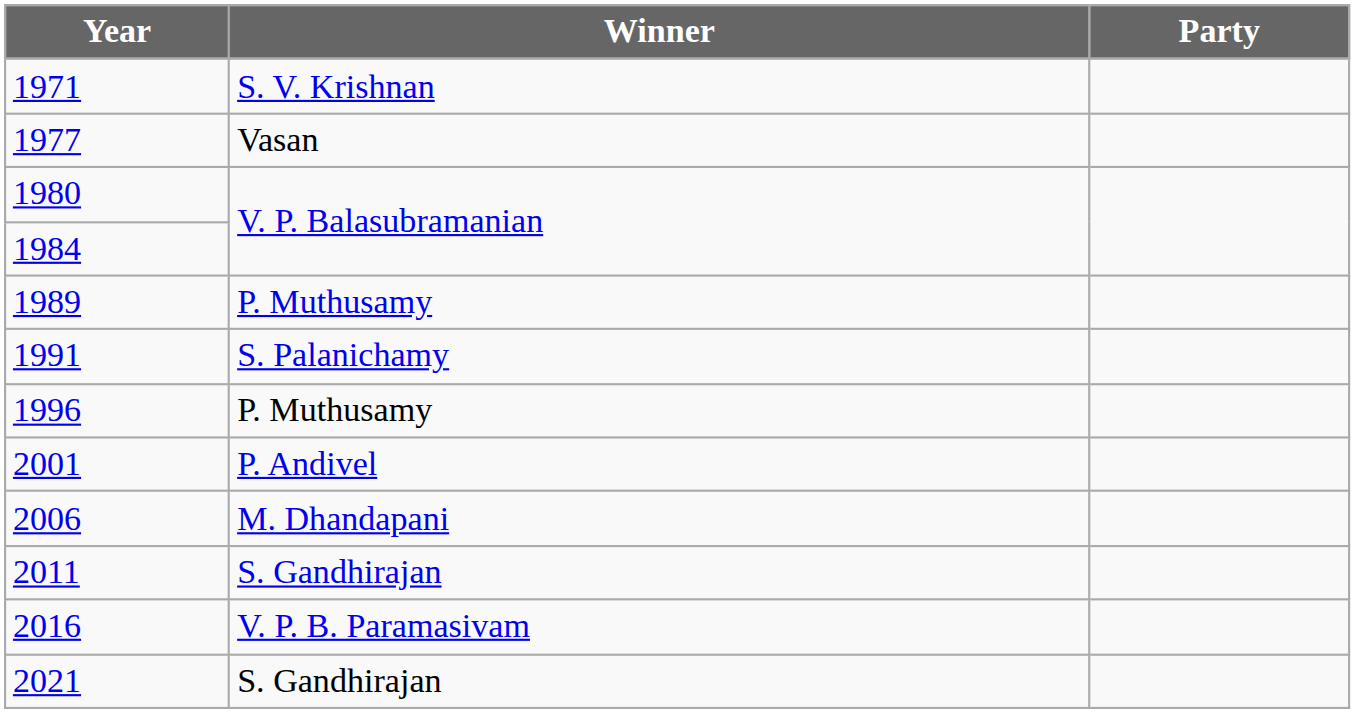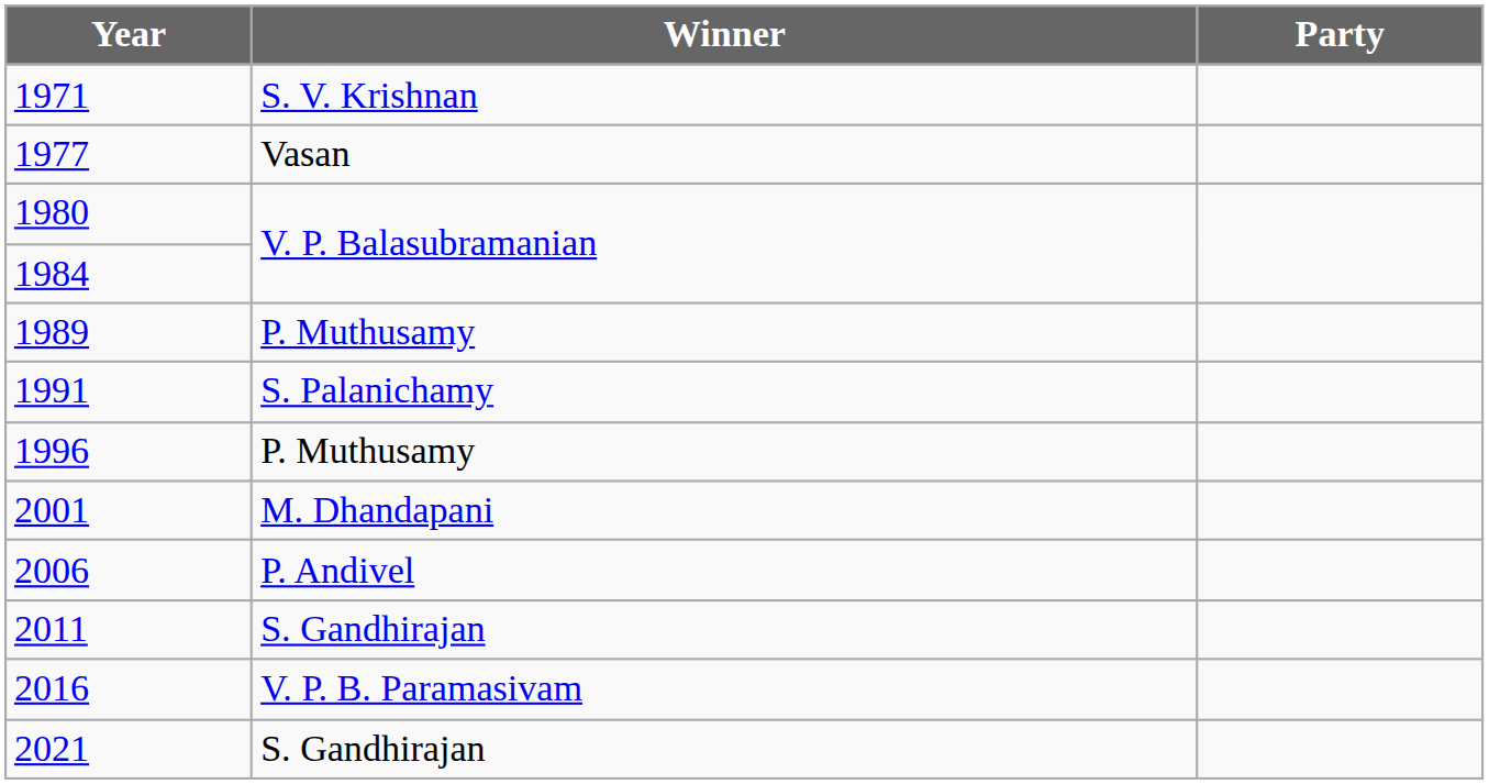 <table class="wikitable" width="50%">
 <tr>
 <th style="background-color:#666666; color:white">Year</th>
 <th style="background-color:#666666; color:white">Winner</th>
 <th style="background-color:#666666; color:white" colspan="2">Party</th>
 </tr>
 <tr>
 <td><a href='#'>1971</a></td>
 <td><a href='#'>S. V. Krishnan</a></td>
 <td></td>
 </tr>
 <tr>
 <td><a href='#'>1977</a></td>
 <td>Vasan</td>
 <td></td>
 </tr>
 <tr>
 <td><a href='#'>1980</a></td>
 <td rowspan=2><a href='#'>V. P. Balasubramanian</a></td>
 </tr>
 <tr>
 <td><a href='#'>1984</a></td>
 </tr>
 <tr>
 <td><a href='#'>1989</a></td>
 <td><a href='#'>P. Muthusamy</a></td>
 <td></td>
 </tr>
 <tr>
 <td><a href='#'>1991</a></td>
 <td><a href='#'>S. Palanichamy</a></td>
 <td></td>
 </tr>
 <tr>
 <td><a href='#'>1996</a></td>
 <td>P. Muthusamy</td>
 <td></td>
 </tr>
 <tr>
 <td><a href='#'>2001</a></td>
-<td><a href='#'>P. Andivel</a></td>
+<td><a href='#'>M. Dhandapani</a></td>
 <td></td>
 </tr>
 <tr>
 <td><a href='#'>2006</a></td>
-<td><a href='#'>M. Dhandapani</a></td>
+<td><a href='#'>P. Andivel</a></td>
 <td></td>
 </tr>
 <tr>
 <td><a href='#'>2011</a></td>
 <td><a href='#'>S. Gandhirajan</a></td>
 <td></td>
 </tr>
 <tr>
 <td><a href='#'>2016</a></td>
 <td><a href='#'>V. P. B. Paramasivam</a></td>
 </tr>
 <tr>
 <td><a href='#'>2021</a></td>
 <td>S. Gandhirajan</td>
 <td></td>
 </tr>
 </table>
